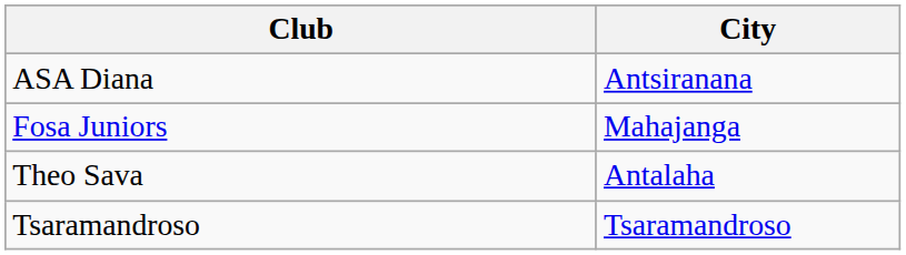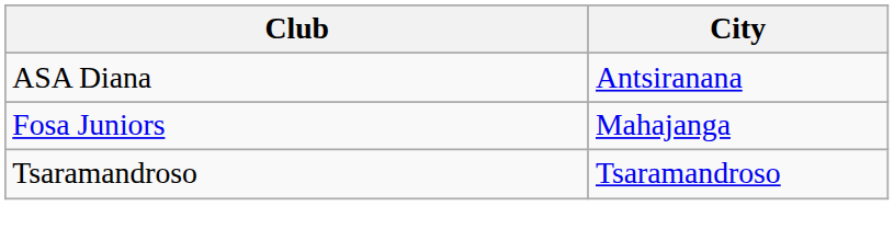 <table class="wikitable sortable">
 <tr>
 <th width="300px">Club</th>
 <th width="150px">City</th>
 </tr>
 <tr>
 <td>ASA Diana</td>
 <td><a href='#'>Antsiranana</a></td>
 </tr>
 <tr>
 <td><a href='#'>Fosa Juniors</a></td>
 <td><a href='#'>Mahajanga</a></td>
 </tr>
 <tr>
-<td>Theo Sava</td>
-<td><a href='#'>Antalaha</a></td>
-</tr>
-<tr>
 <td>Tsaramandroso</td>
 <td><a href='#'>Tsaramandroso</a></td>
 </tr>
 </table>
